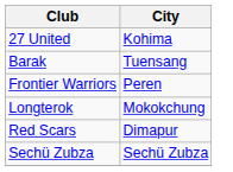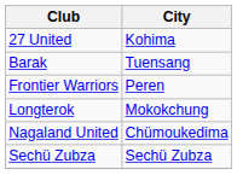 <table class="wikitable">
 <tr>
 <th>Club</th>
 <th>City</th>
 </tr>
 <tr>
 <td><a href='#'>27 United</a></td>
 <td><a href='#'>Kohima</a></td>
 </tr>
 <tr>
 <td><a href='#'>Barak</a></td>
 <td><a href='#'>Tuensang</a></td>
 </tr>
 <tr>
 <td><a href='#'>Frontier Warriors</a></td>
 <td><a href='#'>Peren</a></td>
 </tr>
 <tr>
 <td><a href='#'>Longterok</a></td>
 <td><a href='#'>Mokokchung</a></td>
 </tr>
 <tr>
-<td><a href='#'>Red Scars</a></td>
-<td><a href='#'>Dimapur</a></td>
+<td><a href='#'>Nagaland United</a></td>
+<td><a href='#'>Chümoukedima</a></td>
 </tr>
 <tr>
 <td><a href='#'>Sechü Zubza</a></td>
 <td><a href='#'>Sechü Zubza</a></td>
 </tr>
 <tr>
 </tr>
 </table>
